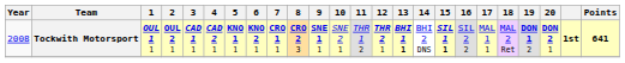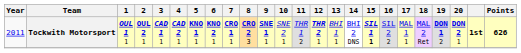 <table class="wikitable" style="text-align:center; font-size:85%">
 <tr>
 <th>Year</th>
 <th>Team</th>
 <th>1</th>
 <th>2</th>
 <th>3</th>
 <th>4</th>
 <th>5</th>
 <th>6</th>
 <th>7</th>
 <th>8</th>
 <th>9</th>
 <th>10</th>
 <th>11</th>
 <th>12</th>
 <th>13</th>
 <th>14</th>
 <th>15</th>
 <th>16</th>
 <th>17</th>
 <th>18</th>
 <th>19</th>
 <th>20</th>
 <th></th>
 <th>Points</th>
 </tr>
 <tr>
-<td><a href='#'>2008</a></td>
+<td><a href='#'>2011</a></td>
 <th>Tockwith Motorsport</th>
 <td style="background:#FFFFBF;"><strong><em><a href='#'>OUL<br>1</a></em></strong><br><small>1</small></td>
 <td style="background:#FFFFBF;"><strong><a href='#'>OUL<br>2</a></strong><br><small>1</small></td>
 <td style="background:#FFFFBF;"><strong><em><a href='#'>CAD<br>1</a></em></strong><br><small>1</small></td>
 <td style="background:#FFFFBF;"><strong><em><a href='#'>CAD<br>2</a></em></strong><br><small>1</small></td>
 <td style="background:#FFFFBF;"><strong><a href='#'>KNO<br>1</a></strong><br><small>1</small></td>
 <td style="background:#FFFFBF;"><strong><a href='#'>KNO<br>2</a></strong><br><small>1</small></td>
 <td style="background:#FFFFBF;"><strong><a href='#'>CRO<br>1</a></strong><br><small>1</small></td>
 <td style="background:#FFDF9F;"><strong><a href='#'>CRO<br>2</a></strong><br><small>3</small></td>
 <td style="background:#FFFFBF;"><strong><a href='#'>SNE<br>1</a></strong><br><small>1</small></td>
 <td style="background:#FFFFBF;"><em><a href='#'>SNE<br>2</a></em><br><small>1</small></td>
 <td style="background:#DFDFDF;"><em><a href='#'>THR<br>1</a></em><br><small>2</small></td>
 <td style="background:#FFFFBF;"><strong><em><a href='#'>THR<br>2</a></em></strong><br><small>1</small></td>
-<td style="background:#FFFFBF;"><strong><em><a href='#'>BHI<br>1</a></em><br><small>1</small></strong></td>
+<td style="background:#FFFFBF;"><em><a href='#'>BHI<br>1</a></em><br><small>1</small></td>
 <td style="background:#FFFFFF;"><a href='#'>BHI<br>2</a><br><small>DNS</small></td>
 <td style="background:#FFFFBF;"><strong><em><a href='#'>SIL<br>1</a></em><br><small>1</small></strong></td>
 <td style="background:#DFDFDF;"><a href='#'>SIL<br>2</a><br><small>2</small></td>
 <td style="background:#FFFFBF;"><a href='#'>MAL<br>1</a><br><small>1</small></td>
 <td style="background:#EFCFFF;"><a href='#'>MAL<br>2</a><br><small>Ret</small></td>
 <td style="background:#DFDFDF;"><strong><a href='#'>DON<br>1</a></strong><br><small>2</small></td>
 <td style="background:#FFFFBF;"><strong><a href='#'>DON<br>2</a></strong><br><small>1</small></td>
 <th style="background:#FFFFBF;">1st</th>
-<th style="background:#FFFFBF;">641</th>
+<th style="background:#FFFFBF;">626</th>
 </tr>
 <tr>
 </tr>
 </table>
